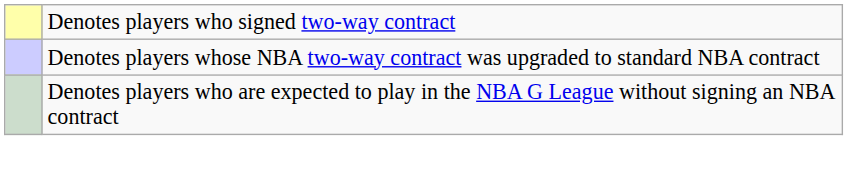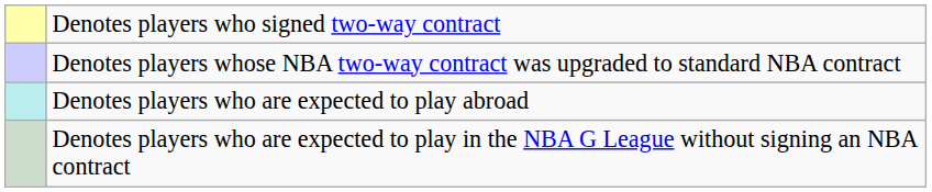 <table class="wikitable">
 <tr>
 <td style="width:20px; background:#ffa;"></td>
 <td>Denotes players who signed <a href='#'>two-way contract</a></td>
 </tr>
 <tr>
 <td style="width:20px; background:#ccf;"></td>
 <td>Denotes players whose NBA <a href='#'>two-way contract</a> was upgraded to standard NBA contract</td>
 </tr>
 <tr>
+<td style="width:20px; background:#bee;"></td>
+<td>Denotes players who are expected to play abroad</td>
+</tr>
+<tr>
 <td style="width:20px; background:#cdc;"></td>
 <td>Denotes players who are expected to play in the <a href='#'>NBA G League</a> without signing an NBA contract</td>
 </tr>
 </table>
